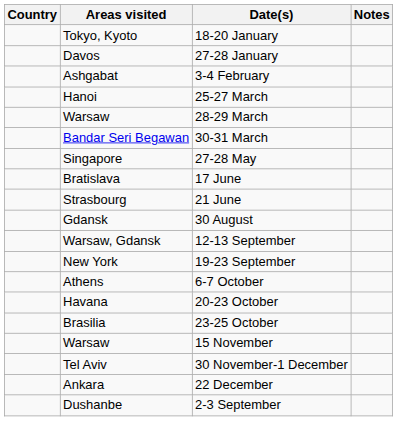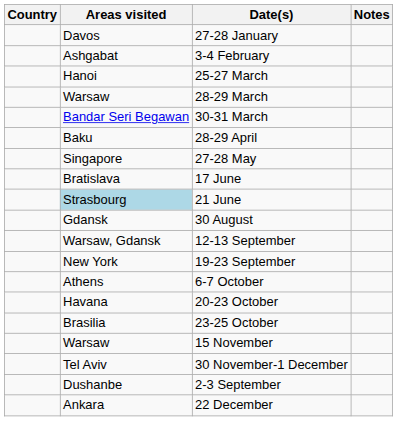 <table class="wikitable">
 <tr>
 <th>Country</th>
 <th>Areas visited</th>
 <th>Date(s)</th>
 <th>Notes</th>
-</tr>
-<tr>
-<td></td>
-<td>Tokyo, Kyoto</td>
-<td>18-20 January</td>
-<td></td>
 </tr>
 <tr>
 <td></td>
 <td>Davos</td>
 <td>27-28 January</td>
 <td></td>
 </tr>
 <tr>
 <td></td>
 <td>Ashgabat</td>
 <td>3-4 February</td>
 <td></td>
 </tr>
 <tr>
 <td></td>
 <td>Hanoi</td>
 <td>25-27 March</td>
 <td></td>
 </tr>
 <tr>
 <td></td>
 <td>Warsaw</td>
 <td>28-29 March</td>
 <td></td>
 </tr>
 <tr>
 <td></td>
 <td><a href='#'>Bandar Seri Begawan</a></td>
 <td>30-31 March</td>
 <td></td>
 </tr>
 <tr>
 <td></td>
+<td>Baku</td>
+<td>28-29 April</td>
+<td></td>
+</tr>
+<tr>
+<td></td>
 <td>Singapore</td>
 <td>27-28 May</td>
 <td></td>
 </tr>
 <tr>
 <td></td>
 <td>Bratislava</td>
 <td>17 June</td>
 <td></td>
 </tr>
 <tr>
 <td></td>
-<td>Strasbourg</td>
+<td style="background: lightblue;">Strasbourg</td>
 <td>21 June</td>
 </tr>
 <tr>
 <td></td>
 <td>Gdansk</td>
 <td>30 August</td>
 <td></td>
 </tr>
 <tr>
 <td></td>
 <td>Warsaw, Gdansk</td>
 <td>12-13 September</td>
 <td></td>
 </tr>
 <tr>
 <td></td>
 <td>New York</td>
 <td>19-23 September</td>
 <td></td>
 </tr>
 <tr>
 <td></td>
 <td>Athens</td>
 <td>6-7 October</td>
 <td></td>
 </tr>
 <tr>
 <td></td>
 <td>Havana</td>
 <td>20-23 October</td>
 <td></td>
 </tr>
 <tr>
 <td></td>
 <td>Brasilia</td>
 <td>23-25 October</td>
 <td></td>
 </tr>
 <tr>
 <td></td>
 <td>Warsaw</td>
 <td>15 November</td>
 <td></td>
 </tr>
 <tr>
 <td></td>
 <td>Tel Aviv</td>
 <td>30 November-1 December</td>
 <td></td>
 </tr>
 <tr>
 <td></td>
+<td>Dushanbe</td>
+<td>2-3 September</td>
+<td></td>
+</tr>
+<tr>
+<td></td>
 <td>Ankara</td>
 <td>22 December</td>
 <td></td>
 </tr>
-<tr>
-<td></td>
-<td>Dushanbe</td>
-<td>2-3 September</td>
-<td></td>
-</tr>
 </table>
